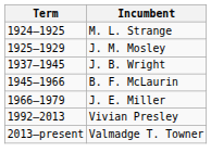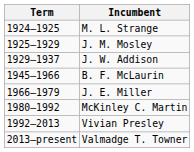 <table class="wikitable">
 <tr>
 <th align="left" scope="col">Term</th>
 <th align="left" scope="col">Incumbent</th>
 </tr>
 <tr>
 <td align="left">1924–1925</td>
 <td align="left">M. L. Strange</td>
 </tr>
 <tr>
 <td align="left">1925–1929</td>
 <td align="left">J. M. Mosley</td>
 </tr>
 <tr>
-<td align="left">1937–1945</td>
-<td align="left">J. B. Wright</td>
+<td align="left">1929–1937</td>
+<td align="left">J. W. Addison</td>
 </tr>
 <tr>
 <td align="left">1945–1966</td>
 <td align="left">B. F. McLaurin</td>
 </tr>
 <tr>
 <td align="left">1966–1979</td>
 <td align="left">J. E. Miller</td>
 </tr>
 <tr>
+<td align="left">1980–1992</td>
+<td align="left">McKinley C. Martin</td>
+</tr>
+<tr>
 <td align="left">1992–2013</td>
 <td align="left">Vivian Presley</td>
 </tr>
 <tr>
 <td align="left">2013–present</td>
 <td align="left">Valmadge T. Towner</td>
 </tr>
 </table>
